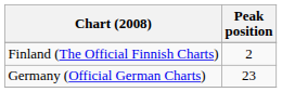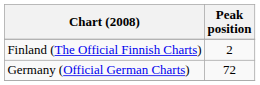 <table class="wikitable sortable">
 <tr>
 <th>Chart (2008)</th>
 <th>Peak<br>position</th>
 </tr>
 <tr>
 </tr>
 <tr>
 <td>Finland (<a href='#'>The Official Finnish Charts</a>)</td>
 <td align="center">2</td>
 </tr>
 <tr>
 <td>Germany (<a href='#'>Official German Charts</a>)</td>
-<td align="center">23</td>
+<td align="center">72</td>
 </tr>
 <tr>
 </tr>
 </table>
